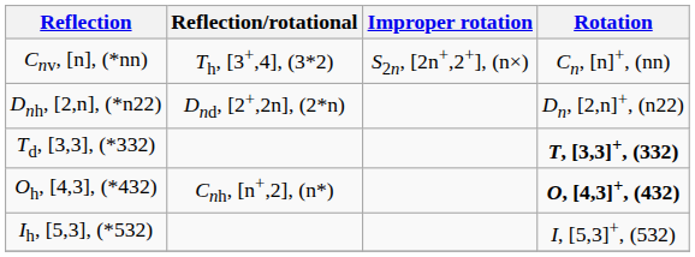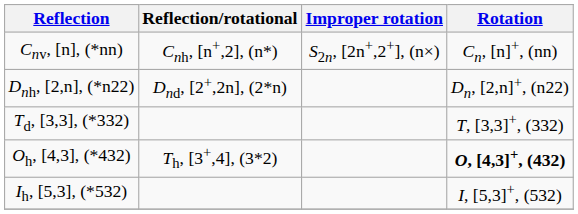 <table class=wikitable>
 <tr>
 <th><a href='#'>Reflection</a></th>
 <th>Reflection/rotational</th>
 <th><a href='#'>Improper rotation</a></th>
 <th><a href='#'>Rotation</a></th>
 </tr>
 <tr align=center>
 <td><em>C</em><sub><em>n</em>v</sub>, [n], (*nn)</td>
-<td><em>T</em><sub>h</sub>, [3<sup>+</sup>,4], (3*2)</td>
+<td><em>C</em><sub><em>n</em>h</sub>, [n<sup>+</sup>,2], (n*)</td>
 <td><em>S</em><sub>2<em>n</em></sub>, [2n<sup>+</sup>,2<sup>+</sup>], (n×)</td>
 <td><em>C</em><sub><em>n</em></sub>, [n]<sup>+</sup>, (nn)</td>
 </tr>
 <tr align=center>
 <td><em>D</em><sub><em>n</em>h</sub>, [2,n], (*n22)</td>
 <td><em>D</em><sub><em>n</em>d</sub>, [2<sup>+</sup>,2n], (2*n)</td>
 <td></td>
 <td><em>D</em><sub><em>n</em></sub>, [2,n]<sup>+</sup>, (n22)</td>
 </tr>
 <tr align=center>
 <td><em>T</em><sub>d</sub>, [3,3], (*332)</td>
 <td></td>
 <td></td>
-<td><strong><em>T</em>, [3,3]<sup>+</sup>, (332)</strong></td>
+<td><em>T</em>, [3,3]<sup>+</sup>, (332)</td>
 </tr>
 <tr align=center>
 <td><em>O</em><sub>h</sub>, [4,3], (*432)</td>
-<td><em>C</em><sub><em>n</em>h</sub>, [n<sup>+</sup>,2], (n*)</td>
+<td><em>T</em><sub>h</sub>, [3<sup>+</sup>,4], (3*2)</td>
 <td></td>
 <td><strong><em>O</em>, [4,3]<sup>+</sup>, (432)</strong></td>
 </tr>
 <tr align=center>
 <td><em>I</em><sub>h</sub>, [5,3], (*532)</td>
 <td></td>
 <td></td>
 <td><em>I</em>, [5,3]<sup>+</sup>, (532)</td>
 </tr>
 <tr>
 </tr>
 </table>
